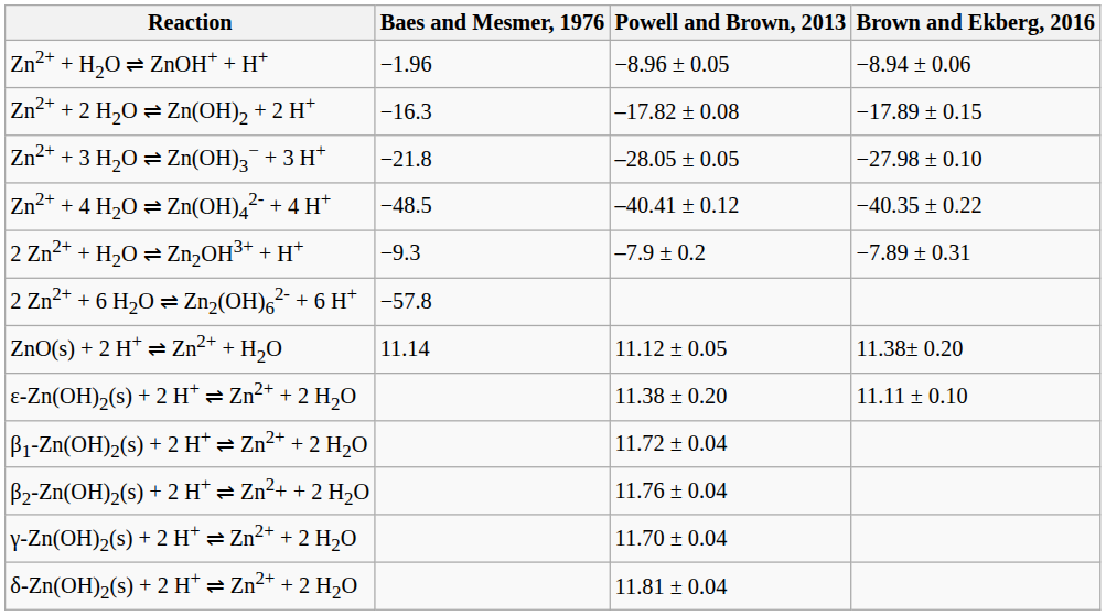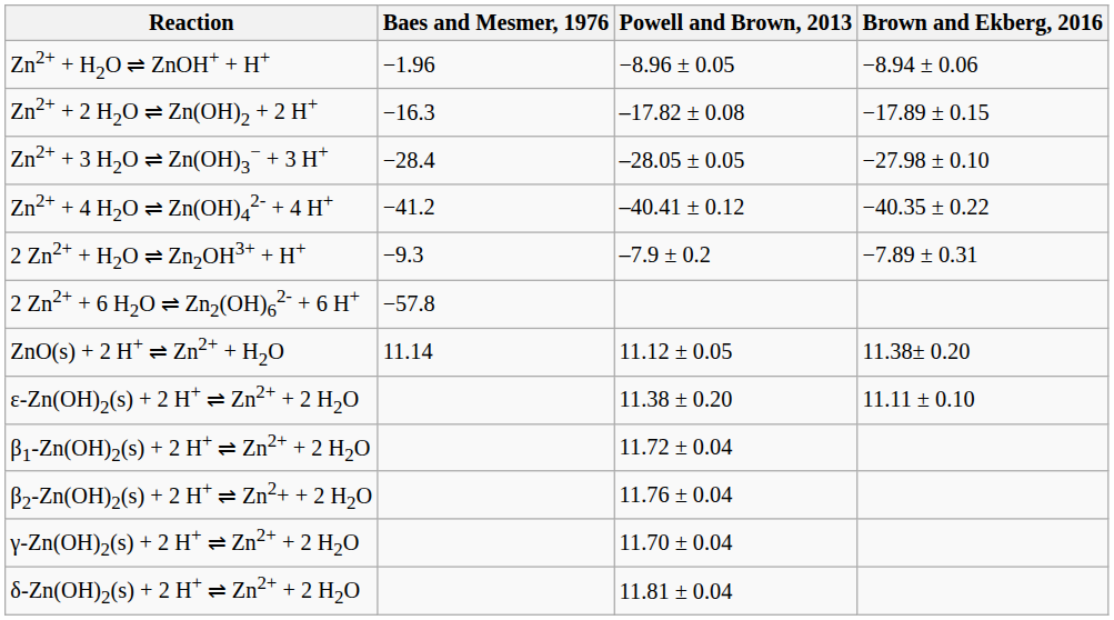 <table class="wikitable">
 <tr>
 <th>Reaction</th>
 <th>Baes and Mesmer, 1976</th>
 <th>Powell and Brown, 2013</th>
 <th>Brown and Ekberg, 2016</th>
 </tr>
 <tr>
 <td>Zn<sup>2+</sup> + H<sub>2</sub>O ⇌ ZnOH<sup>+</sup> + H<sup>+</sup></td>
 <td>−1.96</td>
 <td>−8.96 ± 0.05</td>
 <td>−8.94 ± 0.06</td>
 </tr>
 <tr>
 <td>Zn<sup>2+</sup> + 2 H<sub>2</sub>O ⇌ Zn(OH)<sub>2</sub> + 2 H<sup>+</sup></td>
 <td>−16.3</td>
 <td>–17.82 ± 0.08</td>
 <td>−17.89 ± 0.15</td>
 </tr>
 <tr>
 <td>Zn<sup>2+</sup> + 3 H<sub>2</sub>O ⇌ Zn(OH)<sub>3</sub><sup>−</sup>  + 3 H<sup>+</sup></td>
-<td>−21.8</td>
+<td>−28.4</td>
 <td>–28.05 ± 0.05</td>
 <td>−27.98 ± 0.10</td>
 </tr>
 <tr>
 <td>Zn<sup>2+</sup> + 4 H<sub>2</sub>O ⇌ Zn(OH)<sub>4</sub><sup>2-</sup> + 4 H<sup>+</sup></td>
-<td>−48.5</td>
+<td>−41.2</td>
 <td>–40.41 ± 0.12</td>
 <td>−40.35 ± 0.22</td>
 </tr>
 <tr>
 <td>2 Zn<sup>2+</sup> + H<sub>2</sub>O ⇌ Zn<sub>2</sub>OH<sup>3+</sup> + H<sup>+</sup></td>
 <td>−9.3</td>
 <td>–7.9 ± 0.2</td>
 <td>−7.89 ± 0.31</td>
 </tr>
 <tr>
 <td>2 Zn<sup>2+</sup> + 6 H<sub>2</sub>O ⇌ Zn<sub>2</sub>(OH)<sub>6</sub><sup>2-</sup> + 6 H<sup>+</sup></td>
 <td>−57.8</td>
 <td></td>
 <td></td>
 </tr>
 <tr>
 <td>ZnO(s) + 2 H<sup>+</sup> ⇌ Zn<sup>2+</sup> + H<sub>2</sub>O</td>
 <td>11.14</td>
 <td>11.12 ± 0.05</td>
 <td>11.38± 0.20</td>
 </tr>
 <tr>
 <td>ε-Zn(OH)<sub>2</sub>(s) + 2 H<sup>+</sup> ⇌ Zn<sup>2+</sup> + 2 H<sub>2</sub>O</td>
 <td></td>
 <td>11.38 ± 0.20</td>
 <td>11.11 ± 0.10</td>
 </tr>
 <tr>
 <td>β<sub>1</sub>-Zn(OH)<sub>2</sub>(s) + 2 H<sup>+</sup> ⇌ Zn<sup>2+</sup> + 2 H<sub>2</sub>O</td>
 <td></td>
 <td>11.72 ± 0.04</td>
 <td></td>
 </tr>
 <tr>
 <td>β<sub>2</sub>-Zn(OH)<sub>2</sub>(s) + 2 H<sup>+</sup> ⇌ Zn<sup>2</sup>+ + 2 H<sub>2</sub>O</td>
 <td></td>
 <td>11.76 ± 0.04</td>
 <td></td>
 </tr>
 <tr>
 <td>γ-Zn(OH)<sub>2</sub>(s) + 2 H<sup>+</sup> ⇌ Zn<sup>2+</sup> + 2 H<sub>2</sub>O</td>
 <td></td>
 <td>11.70 ± 0.04</td>
 <td></td>
 </tr>
 <tr>
 <td>δ-Zn(OH)<sub>2</sub>(s) + 2 H<sup>+</sup> ⇌ Zn<sup>2+</sup> + 2 H<sub>2</sub>O</td>
 <td></td>
 <td>11.81 ± 0.04</td>
 <td></td>
 </tr>
 </table>
